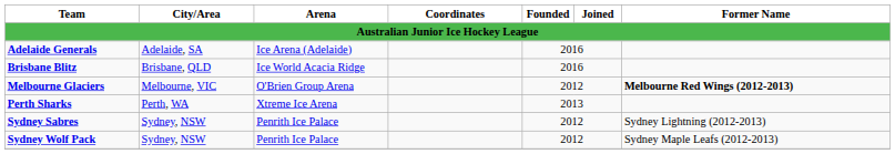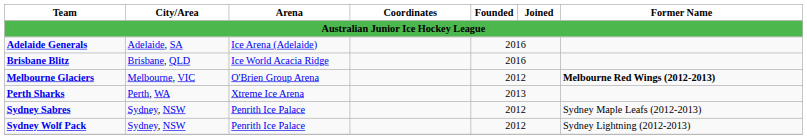 <table class="wikitable">
 <tr>
 <th style="background:white; width:14%">Team</th>
 <th style="background:white; width:12%">City/Area</th>
 <th style="background:white; width:14%">Arena</th>
 <th style="background:white; width:14%">Coordinates</th>
 <th style="background:white; width:5%">Founded</th>
 <th style="background:white; width:5%">Joined</th>
 <th style="background:white; width:28%">Former Name</th>
 </tr>
 <tr>
 <th style=background:#4BB74C colspan=10><strong><span>Australian Junior Ice Hockey League</span></strong></th>
 </tr>
 <tr>
 <td><strong><a href='#'>Adelaide Generals</a></strong></td>
 <td><a href='#'>Adelaide</a>, <a href='#'>SA</a></td>
 <td><a href='#'>Ice Arena (Adelaide)</a></td>
 <td></td>
 <td colspan="2" style="text-align:center;">2016</td>
 <td></td>
 </tr>
 <tr>
 <td><strong><a href='#'>Brisbane Blitz</a></strong></td>
 <td><a href='#'>Brisbane</a>, <a href='#'>QLD</a></td>
 <td><a href='#'>Ice World Acacia Ridge</a></td>
 <td></td>
 <td colspan="2" style="text-align:center;">2016</td>
 <td></td>
 </tr>
 <tr>
 <td><strong><a href='#'>Melbourne Glaciers</a></strong></td>
 <td><a href='#'>Melbourne</a>, <a href='#'>VIC</a></td>
 <td><a href='#'>O'Brien Group Arena</a></td>
 <td></td>
 <td colspan="2" style="text-align:center;">2012</td>
 <td><strong>Melbourne Red Wings (2012-2013)</strong></td>
 </tr>
 <tr>
 <td><strong><a href='#'>Perth Sharks</a></strong></td>
 <td><a href='#'>Perth</a>, <a href='#'>WA</a></td>
 <td><a href='#'>Xtreme Ice Arena</a></td>
 <td></td>
 <td colspan="2" style="text-align:center;">2013</td>
 <td></td>
 </tr>
 <tr>
 <td><strong><a href='#'>Sydney Sabres</a></strong></td>
 <td><a href='#'>Sydney</a>, <a href='#'>NSW</a></td>
 <td><a href='#'>Penrith Ice Palace</a></td>
 <td></td>
 <td colspan="2" style="text-align:center;">2012</td>
-<td>Sydney Lightning (2012-2013)</td>
+<td>Sydney Maple Leafs (2012-2013)</td>
 </tr>
 <tr>
 <td><strong><a href='#'>Sydney Wolf Pack</a></strong></td>
 <td><a href='#'>Sydney</a>, <a href='#'>NSW</a></td>
 <td><a href='#'>Penrith Ice Palace</a></td>
 <td></td>
 <td colspan="2" style="text-align:center;">2012</td>
-<td>Sydney Maple Leafs (2012-2013)</td>
+<td>Sydney Lightning (2012-2013)</td>
 </tr>
 <tr>
 </tr>
 </table>
